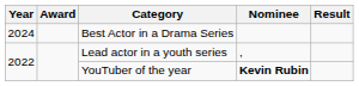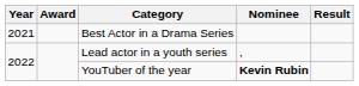 <table class="wikitable">
 <tr>
 <th>Year</th>
 <th>Award</th>
 <th>Category</th>
 <th>Nominee</th>
 <th>Result</th>
 </tr>
 <tr>
-<td>2024</td>
+<td>2021</td>
 <td></td>
 <td>Best Actor in a Drama Series</td>
 <td></td>
 <td></td>
 </tr>
 <tr>
 <td rowspan="2">2022</td>
 <td rowspan="2"></td>
 <td>Lead actor in a youth series</td>
 <td>, </td>
 <td></td>
 </tr>
 <tr>
 <td>YouTuber of the year</td>
 <td><strong>Kevin Rubin</strong></td>
 <td></td>
 </tr>
 </table>
